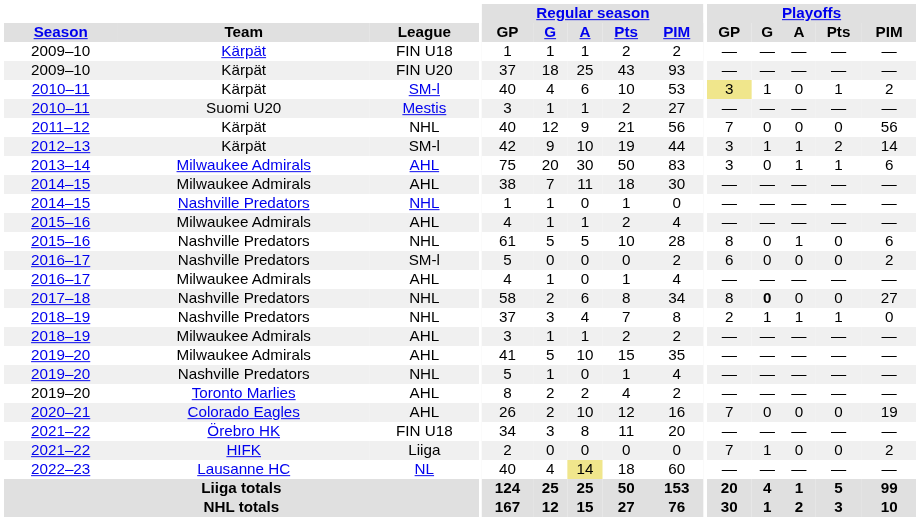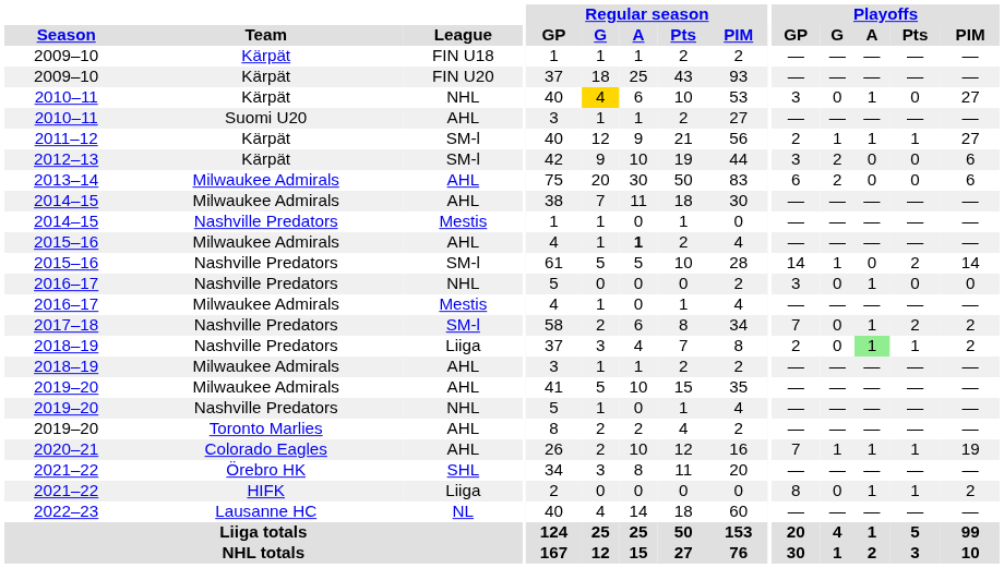 <table border="0" cellpadding="1" cellspacing="0" style="text-align:center; width:60em">
 <tr bgcolor="#e0e0e0">
 <th colspan="3" bgcolor="#ffffff"></th>
 <th rowspan="99" bgcolor="#ffffff"></th>
 <th colspan="5"><a href='#'>Regular season</a></th>
 <th rowspan="99" bgcolor="#ffffff"></th>
 <th colspan="5"><a href='#'>Playoffs</a></th>
 </tr>
 <tr bgcolor="#e0e0e0">
 <th><a href='#'>Season</a></th>
 <th>Team</th>
 <th>League</th>
 <th>GP</th>
 <th><a href='#'>G</a></th>
 <th><a href='#'>A</a></th>
 <th><a href='#'>Pts</a></th>
 <th><a href='#'>PIM</a></th>
 <th>GP</th>
 <th>G</th>
 <th>A</th>
 <th>Pts</th>
 <th>PIM</th>
 </tr>
 <tr>
 <td>2009–10</td>
 <td><a href='#'>Kärpät</a></td>
 <td>FIN U18</td>
 <td>1</td>
 <td>1</td>
 <td>1</td>
 <td>2</td>
 <td>2</td>
 <td>—</td>
 <td>—</td>
 <td>—</td>
 <td>—</td>
 <td>—</td>
 </tr>
 <tr bgcolor="#f0f0f0">
 <td>2009–10</td>
 <td>Kärpät</td>
 <td>FIN U20</td>
 <td>37</td>
 <td>18</td>
 <td>25</td>
 <td>43</td>
 <td>93</td>
 <td>—</td>
 <td>—</td>
 <td>—</td>
 <td>—</td>
 <td>—</td>
 </tr>
 <tr>
 <td><a href='#'>2010–11</a></td>
 <td>Kärpät</td>
-<td><a href='#'>SM-l</a></td>
+<td>NHL</td>
 <td>40</td>
-<td>4</td>
+<td style="background: gold;">4</td>
 <td>6</td>
 <td>10</td>
 <td>53</td>
-<td style="background: khaki;">3</td>
+<td>3</td>
+<td>0</td>
 <td>1</td>
 <td>0</td>
-<td>1</td>
-<td>2</td>
+<td>27</td>
 </tr>
 <tr bgcolor="#f0f0f0">
 <td><a href='#'>2010–11</a></td>
 <td>Suomi U20</td>
-<td><a href='#'>Mestis</a></td>
+<td>AHL</td>
 <td>3</td>
 <td>1</td>
 <td>1</td>
 <td>2</td>
 <td>27</td>
 <td>—</td>
 <td>—</td>
 <td>—</td>
 <td>—</td>
 <td>—</td>
 </tr>
 <tr>
 <td><a href='#'>2011–12</a></td>
 <td>Kärpät</td>
-<td>NHL</td>
+<td>SM-l</td>
 <td>40</td>
 <td>12</td>
 <td>9</td>
 <td>21</td>
 <td>56</td>
-<td>7</td>
-<td>0</td>
-<td>0</td>
-<td>0</td>
-<td>56</td>
+<td>2</td>
+<td>1</td>
+<td>1</td>
+<td>1</td>
+<td>27</td>
 </tr>
 <tr bgcolor="#f0f0f0">
 <td><a href='#'>2012–13</a></td>
 <td>Kärpät</td>
 <td>SM-l</td>
 <td>42</td>
 <td>9</td>
 <td>10</td>
 <td>19</td>
 <td>44</td>
 <td>3</td>
-<td>1</td>
-<td>1</td>
 <td>2</td>
-<td>14</td>
+<td>0</td>
+<td>0</td>
+<td>6</td>
 </tr>
 <tr>
 <td><a href='#'>2013–14</a></td>
 <td><a href='#'>Milwaukee Admirals</a></td>
 <td><a href='#'>AHL</a></td>
 <td>75</td>
 <td>20</td>
 <td>30</td>
 <td>50</td>
 <td>83</td>
-<td>3</td>
+<td>6</td>
+<td>2</td>
 <td>0</td>
-<td>1</td>
-<td>1</td>
+<td>0</td>
 <td>6</td>
 </tr>
 <tr bgcolor="#f0f0f0">
 <td><a href='#'>2014–15</a></td>
 <td>Milwaukee Admirals</td>
 <td>AHL</td>
 <td>38</td>
 <td>7</td>
 <td>11</td>
 <td>18</td>
 <td>30</td>
 <td>—</td>
 <td>—</td>
 <td>—</td>
 <td>—</td>
 <td>—</td>
 </tr>
 <tr>
 <td><a href='#'>2014–15</a></td>
 <td><a href='#'>Nashville Predators</a></td>
-<td><a href='#'>NHL</a></td>
+<td><a href='#'>Mestis</a></td>
 <td>1</td>
 <td>1</td>
 <td>0</td>
 <td>1</td>
 <td>0</td>
 <td>—</td>
 <td>—</td>
 <td>—</td>
 <td>—</td>
 <td>—</td>
 </tr>
 <tr bgcolor="#f0f0f0">
 <td><a href='#'>2015–16</a></td>
 <td>Milwaukee Admirals</td>
 <td>AHL</td>
 <td>4</td>
 <td>1</td>
-<td>1</td>
+<td><strong>1</strong></td>
 <td>2</td>
 <td>4</td>
 <td>—</td>
 <td>—</td>
 <td>—</td>
 <td>—</td>
 <td>—</td>
 </tr>
 <tr>
 <td><a href='#'>2015–16</a></td>
 <td>Nashville Predators</td>
-<td>NHL</td>
+<td>SM-l</td>
 <td>61</td>
 <td>5</td>
 <td>5</td>
 <td>10</td>
 <td>28</td>
-<td>8</td>
-<td>0</td>
+<td>14</td>
 <td>1</td>
 <td>0</td>
-<td>6</td>
+<td>2</td>
+<td>14</td>
 </tr>
 <tr bgcolor="#f0f0f0">
 <td><a href='#'>2016–17</a></td>
 <td>Nashville Predators</td>
-<td>SM-l</td>
+<td>NHL</td>
 <td>5</td>
 <td>0</td>
 <td>0</td>
 <td>0</td>
 <td>2</td>
-<td>6</td>
+<td>3</td>
+<td>0</td>
+<td>1</td>
 <td>0</td>
 <td>0</td>
-<td>0</td>
-<td>2</td>
 </tr>
 <tr>
 <td><a href='#'>2016–17</a></td>
 <td>Milwaukee Admirals</td>
-<td>AHL</td>
+<td><a href='#'>Mestis</a></td>
 <td>4</td>
 <td>1</td>
 <td>0</td>
 <td>1</td>
 <td>4</td>
 <td>—</td>
 <td>—</td>
 <td>—</td>
 <td>—</td>
 <td>—</td>
 </tr>
 <tr bgcolor="#f0f0f0">
 <td><a href='#'>2017–18</a></td>
 <td>Nashville Predators</td>
-<td>NHL</td>
+<td><a href='#'>SM-l</a></td>
 <td>58</td>
 <td>2</td>
 <td>6</td>
 <td>8</td>
 <td>34</td>
-<td>8</td>
-<td><strong>0</strong></td>
+<td>7</td>
 <td>0</td>
-<td>0</td>
-<td>27</td>
+<td>1</td>
+<td>2</td>
+<td>2</td>
 </tr>
 <tr>
 <td><a href='#'>2018–19</a></td>
 <td>Nashville Predators</td>
-<td>NHL</td>
+<td>Liiga</td>
 <td>37</td>
 <td>3</td>
 <td>4</td>
 <td>7</td>
 <td>8</td>
 <td>2</td>
+<td>0</td>
+<td style="background: lightgreen;">1</td>
 <td>1</td>
-<td>1</td>
-<td>1</td>
-<td>0</td>
+<td>2</td>
 </tr>
 <tr bgcolor="#f0f0f0">
 <td><a href='#'>2018–19</a></td>
 <td>Milwaukee Admirals</td>
 <td>AHL</td>
 <td>3</td>
 <td>1</td>
 <td>1</td>
 <td>2</td>
 <td>2</td>
 <td>—</td>
 <td>—</td>
 <td>—</td>
 <td>—</td>
 <td>—</td>
 </tr>
 <tr>
 <td><a href='#'>2019–20</a></td>
 <td>Milwaukee Admirals</td>
 <td>AHL</td>
 <td>41</td>
 <td>5</td>
 <td>10</td>
 <td>15</td>
 <td>35</td>
 <td>—</td>
 <td>—</td>
 <td>—</td>
 <td>—</td>
 <td>—</td>
 </tr>
 <tr bgcolor="#f0f0f0">
 <td><a href='#'>2019–20</a></td>
 <td>Nashville Predators</td>
 <td>NHL</td>
 <td>5</td>
 <td>1</td>
 <td>0</td>
 <td>1</td>
 <td>4</td>
 <td>—</td>
 <td>—</td>
 <td>—</td>
 <td>—</td>
 <td>—</td>
 </tr>
 <tr>
 <td>2019–20</td>
 <td><a href='#'>Toronto Marlies</a></td>
 <td>AHL</td>
 <td>8</td>
 <td>2</td>
 <td>2</td>
 <td>4</td>
 <td>2</td>
 <td>—</td>
 <td>—</td>
 <td>—</td>
 <td>—</td>
 <td>—</td>
 </tr>
 <tr bgcolor="#f0f0f0">
 <td><a href='#'>2020–21</a></td>
 <td><a href='#'>Colorado Eagles</a></td>
 <td>AHL</td>
 <td>26</td>
 <td>2</td>
 <td>10</td>
 <td>12</td>
 <td>16</td>
 <td>7</td>
-<td>0</td>
-<td>0</td>
-<td>0</td>
+<td>1</td>
+<td>1</td>
+<td>1</td>
 <td>19</td>
 </tr>
 <tr>
 <td><a href='#'>2021–22</a></td>
 <td><a href='#'>Örebro HK</a></td>
-<td>FIN U18</td>
+<td><a href='#'>SHL</a></td>
 <td>34</td>
 <td>3</td>
 <td>8</td>
 <td>11</td>
 <td>20</td>
 <td>—</td>
 <td>—</td>
 <td>—</td>
 <td>—</td>
 <td>—</td>
 </tr>
 <tr bgcolor="#f0f0f0">
 <td><a href='#'>2021–22</a></td>
 <td><a href='#'>HIFK</a></td>
 <td>Liiga</td>
 <td>2</td>
 <td>0</td>
 <td>0</td>
 <td>0</td>
 <td>0</td>
-<td>7</td>
+<td>8</td>
+<td>0</td>
 <td>1</td>
-<td>0</td>
-<td>0</td>
+<td>1</td>
 <td>2</td>
 </tr>
 <tr>
 <td><a href='#'>2022–23</a></td>
 <td><a href='#'>Lausanne HC</a></td>
 <td><a href='#'>NL</a></td>
 <td>40</td>
 <td>4</td>
-<td style="background: khaki;">14</td>
+<td>14</td>
 <td>18</td>
 <td>60</td>
 <td>—</td>
 <td>—</td>
 <td>—</td>
 <td>—</td>
 <td>—</td>
 </tr>
 <tr bgcolor="#e0e0e0">
 <th colspan="3">Liiga totals</th>
 <th>124</th>
 <th>25</th>
 <th>25</th>
 <th>50</th>
 <th>153</th>
 <th>20</th>
 <th>4</th>
 <th>1</th>
 <th>5</th>
 <th>99</th>
 </tr>
 <tr bgcolor="#e0e0e0">
 <th colspan="3">NHL totals</th>
 <th>167</th>
 <th>12</th>
 <th>15</th>
 <th>27</th>
 <th>76</th>
 <th>30</th>
 <th>1</th>
 <th>2</th>
 <th>3</th>
 <th>10</th>
 </tr>
 </table>
